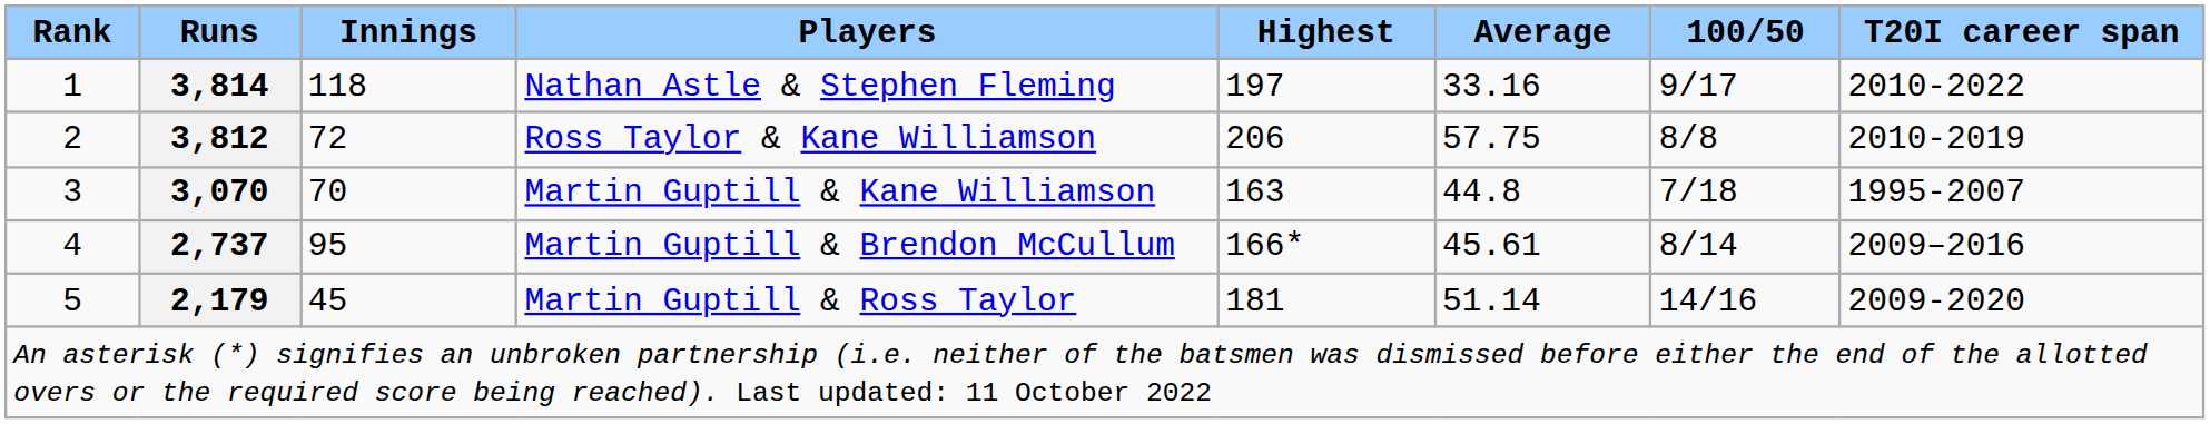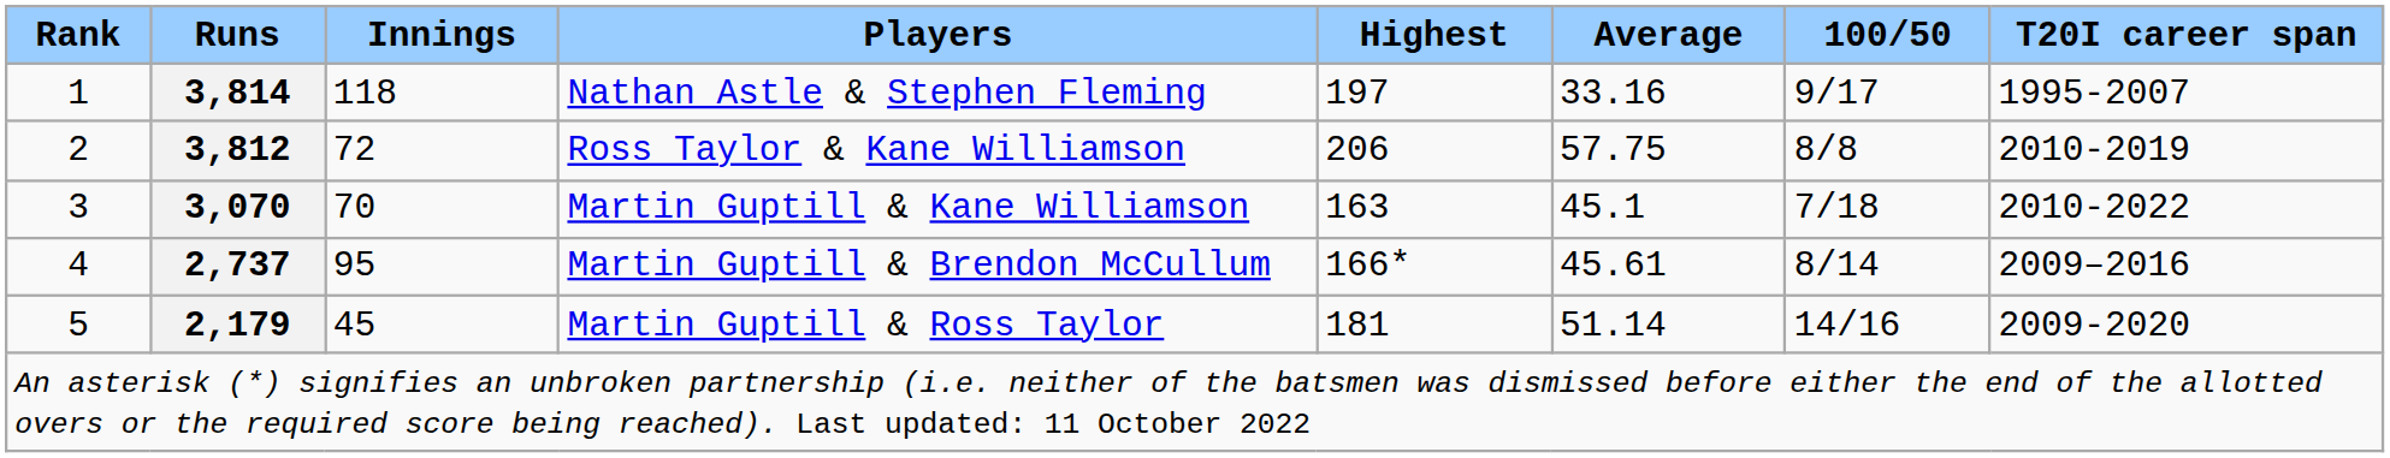 <table class="wikitable sortable" style="text-align:centre;">
 <tr style="background:#9cf;">
 <th style="background:#9cf;" scope="col">Rank</th>
 <th scope="col" style="background:#9cf;">Runs</th>
 <th scope="col" style="background:#9cf;">Innings</th>
 <th scope="col" style="background:#9cf;">Players</th>
 <th scope="col" style="background:#9cf;">Highest</th>
 <th scope="col" style="background:#9cf;">Average</th>
 <th scope="col" style="background:#9cf;">100/50</th>
 <th scope="col" style="background:#9cf;">T20I career span</th>
 </tr>
 <tr>
 <td align=center>1</td>
 <th scope="row">3,814</th>
 <td>118</td>
 <td><a href='#'>Nathan Astle</a> & <a href='#'>Stephen Fleming</a></td>
 <td>197</td>
 <td>33.16</td>
 <td>9/17</td>
-<td>2010-2022</td>
+<td>1995-2007</td>
 </tr>
 <tr>
 <td align=center>2</td>
 <th scope="row">3,812</th>
 <td>72</td>
 <td><a href='#'>Ross Taylor</a> & <a href='#'>Kane Williamson</a></td>
 <td>206</td>
 <td>57.75</td>
 <td>8/8</td>
 <td>2010-2019</td>
 </tr>
 <tr>
 <td align=center>3</td>
 <th scope="row">3,070</th>
 <td>70</td>
 <td><a href='#'>Martin Guptill</a> & <a href='#'>Kane Williamson</a></td>
 <td>163</td>
-<td>44.8</td>
+<td>45.1</td>
 <td>7/18</td>
-<td>1995-2007</td>
+<td>2010-2022</td>
 </tr>
 <tr>
 <td align=center>4</td>
 <th scope-"row">2,737</th>
 <td>95</td>
 <td><a href='#'>Martin Guptill</a> & <a href='#'>Brendon McCullum</a></td>
 <td>166*</td>
 <td>45.61</td>
 <td>8/14</td>
 <td>2009–2016</td>
 </tr>
 <tr>
 <td align=center>5</td>
 <th scope="row">2,179</th>
 <td>45</td>
 <td><a href='#'>Martin Guptill</a> & <a href='#'>Ross Taylor</a></td>
 <td>181</td>
 <td>51.14</td>
 <td>14/16</td>
 <td>2009-2020</td>
 </tr>
 <tr class="sortbottom">
 <td scope="row" colspan=9><small> <em>An asterisk (*) signifies an unbroken partnership (i.e. neither of the batsmen was dismissed before either the end of the allotted overs or the required score being reached).</em> Last updated: 11 October 2022</small></td>
 </tr>
 </table>
